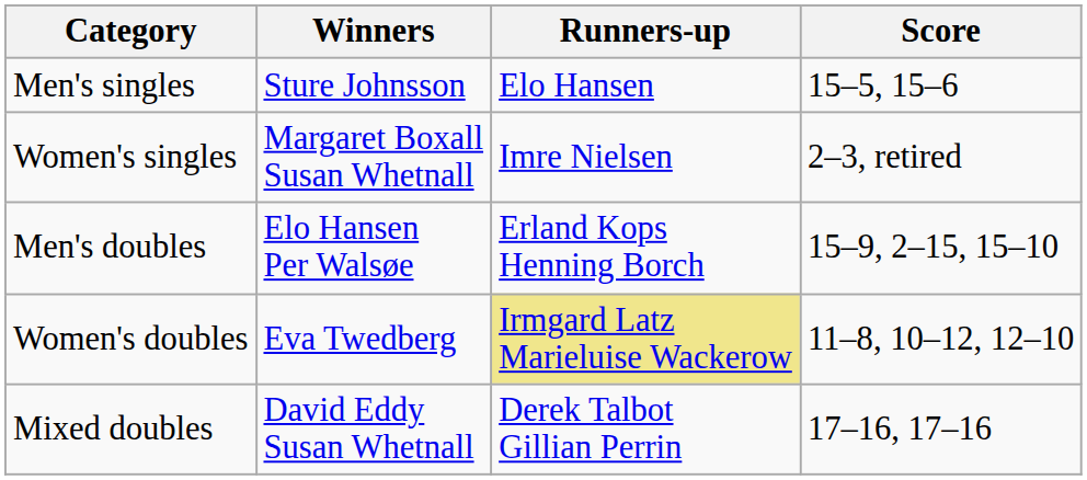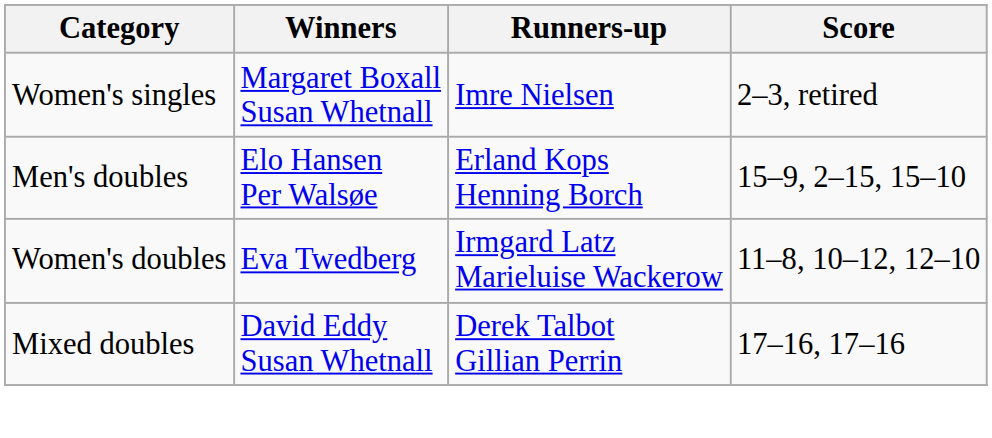 <table class="wikitable">
 <tr>
 <th>Category</th>
 <th>Winners</th>
 <th>Runners-up</th>
 <th>Score</th>
-</tr>
-<tr>
-<td>Men's singles</td>
-<td> <a href='#'>Sture Johnsson</a></td>
-<td> <a href='#'>Elo Hansen</a></td>
-<td>15–5, 15–6</td>
 </tr>
 <tr>
 <td>Women's singles</td>
 <td> <a href='#'>Margaret Boxall</a><br> <a href='#'>Susan Whetnall</a></td>
 <td> <a href='#'>Imre Nielsen</a></td>
 <td>2–3, retired</td>
 </tr>
 <tr>
 <td>Men's doubles</td>
 <td> <a href='#'>Elo Hansen</a><br> <a href='#'>Per Walsøe</a></td>
 <td> <a href='#'>Erland Kops</a><br> <a href='#'>Henning Borch</a></td>
 <td>15–9, 2–15, 15–10</td>
 </tr>
 <tr>
 <td>Women's doubles</td>
 <td> <a href='#'>Eva Twedberg</a></td>
-<td style="background: khaki;"> <a href='#'>Irmgard Latz</a><br> <a href='#'>Marieluise Wackerow</a></td>
+<td> <a href='#'>Irmgard Latz</a><br> <a href='#'>Marieluise Wackerow</a></td>
 <td>11–8, 10–12, 12–10</td>
 </tr>
 <tr>
 <td>Mixed doubles</td>
 <td> <a href='#'>David Eddy</a><br> <a href='#'>Susan Whetnall</a></td>
 <td> <a href='#'>Derek Talbot</a><br> <a href='#'>Gillian Perrin</a></td>
 <td>17–16, 17–16</td>
 </tr>
 </table>
